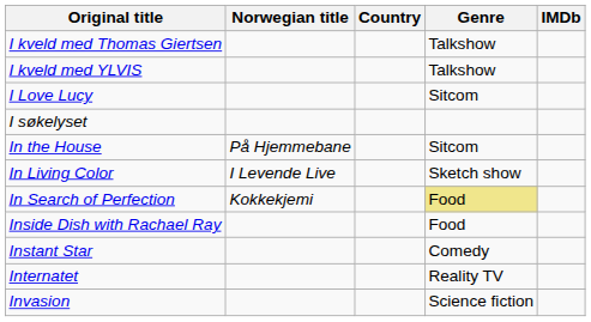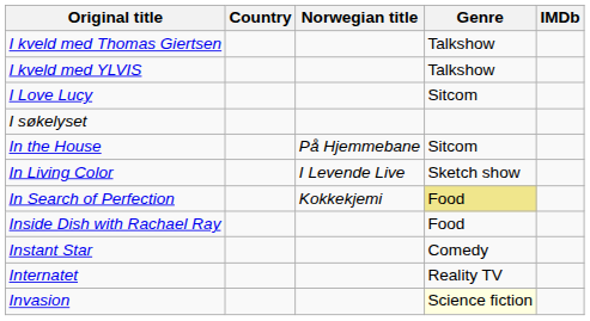 <table class="wikitable">
 <tr>
 <th>Original title</th>
+<th>Country</th>
 <th>Norwegian title</th>
-<th>Country</th>
 <th>Genre</th>
 <th>IMDb</th>
 </tr>
 <tr>
 <td><em><a href='#'>I kveld med Thomas Giertsen</a></em></td>
 <td></td>
 <td></td>
 <td>Talkshow</td>
 <td></td>
 </tr>
 <tr>
 <td><em><a href='#'>I kveld med YLVIS</a></em></td>
 <td></td>
 <td></td>
 <td>Talkshow</td>
 <td></td>
 </tr>
 <tr>
 <td><em><a href='#'>I Love Lucy</a></em></td>
 <td></td>
 <td></td>
 <td>Sitcom</td>
 <td></td>
 </tr>
 <tr>
 <td><em>I søkelyset</em></td>
 <td></td>
 <td></td>
 <td></td>
 <td></td>
 </tr>
 <tr>
 <td><em><a href='#'>In the House</a></em></td>
+<td></td>
 <td><em>På Hjemmebane</em></td>
-<td></td>
 <td>Sitcom</td>
 <td></td>
 </tr>
 <tr>
 <td><em><a href='#'>In Living Color</a></em></td>
+<td></td>
 <td><em>I Levende Live</em></td>
-<td></td>
 <td>Sketch show</td>
 <td></td>
 </tr>
 <tr>
 <td><em><a href='#'>In Search of Perfection</a></em></td>
+<td></td>
 <td><em>Kokkekjemi</em></td>
-<td></td>
 <td style="background: khaki;">Food</td>
 <td></td>
 </tr>
 <tr>
 <td><em><a href='#'>Inside Dish with Rachael Ray</a></em></td>
 <td></td>
 <td></td>
 <td>Food</td>
 <td></td>
 </tr>
 <tr>
 <td><em><a href='#'>Instant Star</a></em></td>
 <td></td>
 <td></td>
 <td>Comedy</td>
 <td></td>
 </tr>
 <tr>
 <td><em><a href='#'>Internatet</a> </em></td>
 <td></td>
 <td></td>
 <td>Reality TV</td>
 <td></td>
 </tr>
 <tr>
 <td><em><a href='#'>Invasion</a> </em></td>
 <td></td>
 <td></td>
-<td>Science fiction</td>
+<td style="background: lightyellow;">Science fiction</td>
 <td></td>
 </tr>
 </table>
